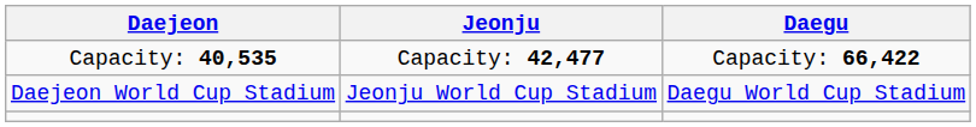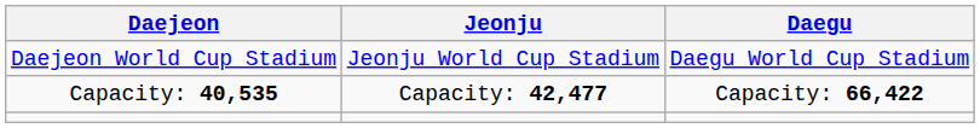 <table class="wikitable" style="text-align:center">
 <tr>
 <th><a href='#'>Daejeon</a></th>
 <th><a href='#'>Jeonju</a></th>
 <th><a href='#'>Daegu</a></th>
 </tr>
 <tr>
+<td><a href='#'>Daejeon World Cup Stadium</a></td>
+<td><a href='#'>Jeonju World Cup Stadium</a></td>
+<td><a href='#'>Daegu World Cup Stadium</a></td>
+</tr>
+<tr>
 <td>Capacity: <strong>40,535</strong></td>
 <td>Capacity: <strong>42,477</strong></td>
 <td>Capacity: <strong>66,422</strong></td>
-</tr>
-<tr>
-<td><a href='#'>Daejeon World Cup Stadium</a></td>
-<td><a href='#'>Jeonju World Cup Stadium</a></td>
-<td><a href='#'>Daegu World Cup Stadium</a></td>
 </tr>
 <tr>
 <td></td>
 <td></td>
 <td></td>
 </tr>
 </table>
